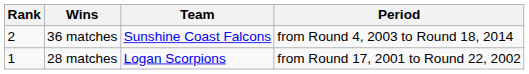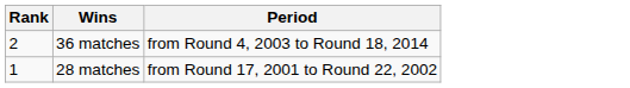 <table class="wikitable">
 <tr>
 <th>Rank</th>
 <th>Wins</th>
-<th>Team</th>
 <th>Period</th>
 </tr>
 <tr>
 <td>2</td>
 <td>36 matches</td>
-<td> <a href='#'>Sunshine Coast Falcons</a></td>
 <td>from Round 4, 2003 to Round 18, 2014</td>
 </tr>
 <tr>
 <td>1</td>
 <td>28 matches</td>
-<td> <a href='#'>Logan Scorpions</a></td>
 <td>from Round 17, 2001 to Round 22, 2002</td>
 </tr>
 </table>
